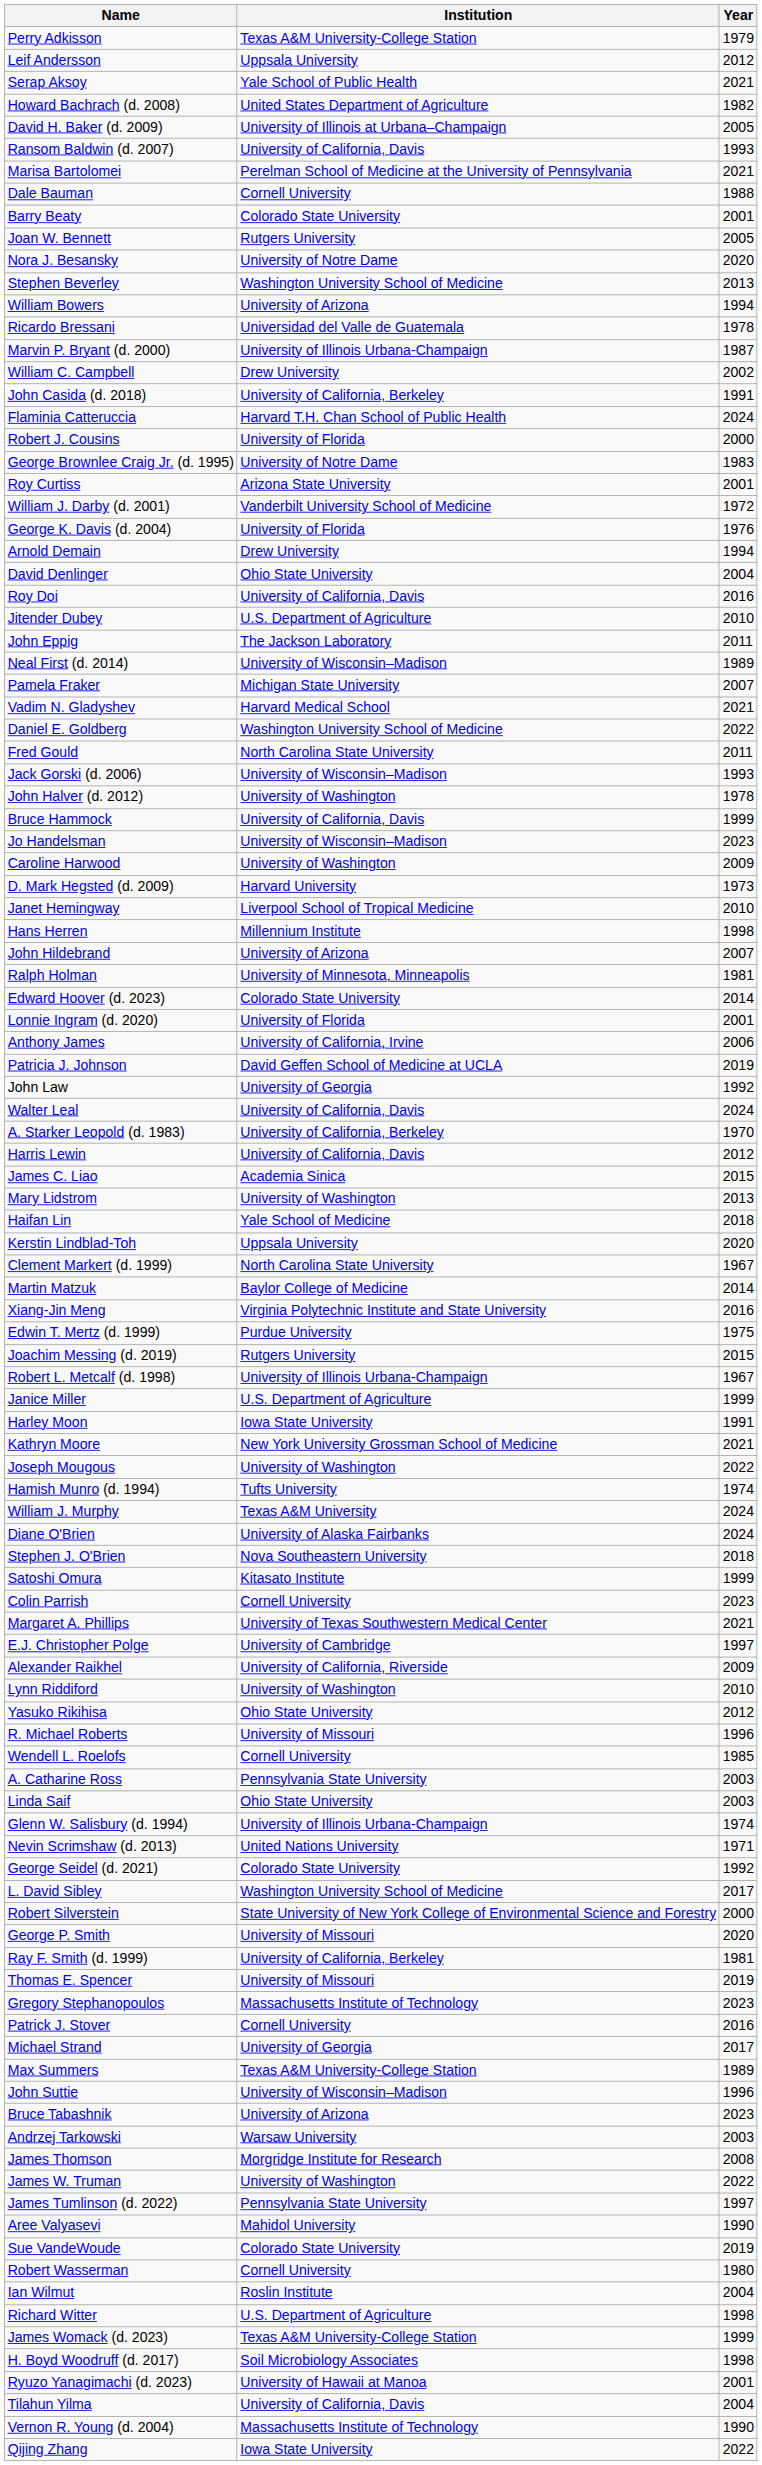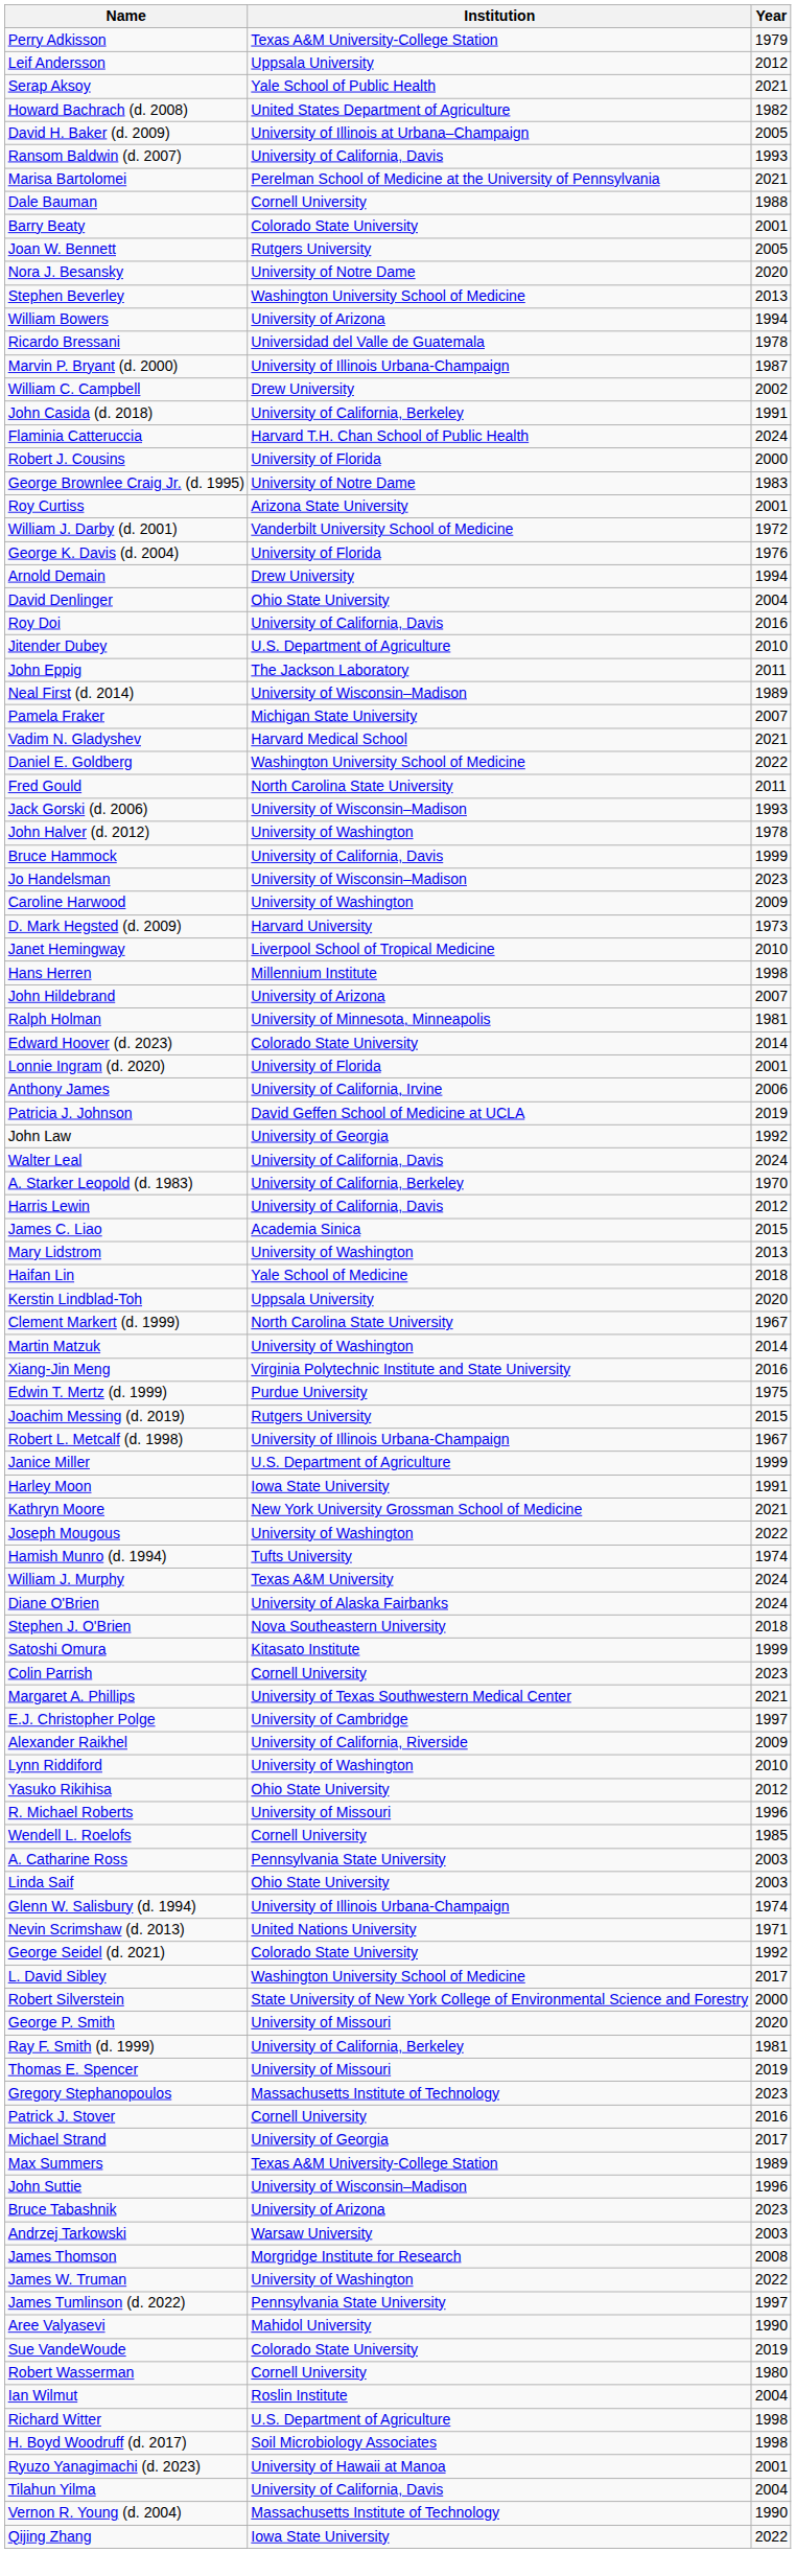 <table class="wikitable sortable">
 <tr>
 <th>Name</th>
 <th>Institution</th>
 <th>Year</th>
 </tr>
 <tr>
 <td><a href='#'>Perry Adkisson</a></td>
 <td><a href='#'>Texas A&M University-College Station</a></td>
 <td>1979</td>
 </tr>
 <tr --->
 <td><a href='#'>Leif Andersson</a></td>
 <td><a href='#'>Uppsala University</a></td>
 <td>2012</td>
 </tr>
 <tr>
 <td><a href='#'>Serap Aksoy</a></td>
 <td><a href='#'>Yale School of Public Health</a></td>
 <td>2021</td>
 </tr>
 <tr>
 <td><a href='#'>Howard Bachrach</a> (d. 2008)</td>
 <td><a href='#'>United States Department of Agriculture</a></td>
 <td>1982</td>
 </tr>
 <tr --->
 <td><a href='#'>David H. Baker</a> (d. 2009)</td>
 <td><a href='#'>University of Illinois at Urbana–Champaign</a></td>
 <td>2005</td>
 </tr>
 <tr --->
 <td><a href='#'>Ransom Baldwin</a> (d. 2007)</td>
 <td><a href='#'>University of California, Davis</a></td>
 <td>1993</td>
 </tr>
 <tr>
 <td><a href='#'>Marisa Bartolomei</a></td>
 <td><a href='#'>Perelman School of Medicine at the University of Pennsylvania</a></td>
 <td>2021</td>
 </tr>
 <tr --->
 <td><a href='#'>Dale Bauman</a></td>
 <td><a href='#'>Cornell University</a></td>
 <td>1988</td>
 </tr>
 <tr --->
 <td><a href='#'>Barry Beaty</a></td>
 <td><a href='#'>Colorado State University</a></td>
 <td>2001</td>
 </tr>
 <tr>
 <td><a href='#'>Joan W. Bennett</a></td>
 <td><a href='#'>Rutgers University</a></td>
 <td>2005</td>
 </tr>
 <tr>
 <td><a href='#'>Nora J. Besansky</a></td>
 <td><a href='#'>University of Notre Dame</a></td>
 <td>2020</td>
 </tr>
 <tr>
 <td><a href='#'>Stephen Beverley</a></td>
 <td><a href='#'>Washington University School of Medicine</a></td>
 <td>2013</td>
 </tr>
 <tr --->
 <td><a href='#'>William Bowers</a></td>
 <td><a href='#'>University of Arizona</a></td>
 <td>1994</td>
 </tr>
 <tr --->
 <td><a href='#'>Ricardo Bressani</a></td>
 <td><a href='#'>Universidad del Valle de Guatemala</a></td>
 <td>1978</td>
 </tr>
 <tr>
 <td><a href='#'>Marvin P. Bryant</a> (d. 2000)</td>
 <td><a href='#'>University of Illinois Urbana-Champaign</a></td>
 <td>1987</td>
 </tr>
 <tr --->
 <td><a href='#'>William C. Campbell</a></td>
 <td><a href='#'>Drew University</a></td>
 <td>2002</td>
 </tr>
 <tr --->
 <td><a href='#'>John Casida</a> (d. 2018)</td>
 <td><a href='#'>University of California, Berkeley</a></td>
 <td>1991</td>
 </tr>
 <tr>
 <td><a href='#'>Flaminia Catteruccia</a></td>
 <td><a href='#'>Harvard T.H. Chan School of Public Health</a></td>
 <td>2024</td>
 </tr>
 <tr --->
 <td><a href='#'>Robert J. Cousins</a></td>
 <td><a href='#'>University of Florida</a></td>
 <td>2000</td>
 </tr>
 <tr>
 <td><a href='#'>George Brownlee Craig Jr.</a> (d. 1995)</td>
 <td><a href='#'>University of Notre Dame</a></td>
 <td>1983</td>
 </tr>
 <tr --->
 <td><a href='#'>Roy Curtiss</a></td>
 <td><a href='#'>Arizona State University</a></td>
 <td>2001</td>
 </tr>
 <tr>
 <td><a href='#'>William J. Darby</a> (d. 2001)</td>
 <td><a href='#'>Vanderbilt University School of Medicine</a></td>
 <td>1972</td>
 </tr>
 <tr>
 <td><a href='#'>George K. Davis</a> (d. 2004)</td>
 <td><a href='#'>University of Florida</a></td>
 <td>1976</td>
 </tr>
 <tr --->
 <td><a href='#'>Arnold Demain</a></td>
 <td><a href='#'>Drew University</a></td>
 <td>1994</td>
 </tr>
 <tr --->
 <td><a href='#'>David Denlinger</a></td>
 <td><a href='#'>Ohio State University</a></td>
 <td>2004</td>
 </tr>
 <tr --->
 <td><a href='#'>Roy Doi</a></td>
 <td><a href='#'>University of California, Davis</a></td>
 <td>2016</td>
 </tr>
 <tr --->
 <td><a href='#'>Jitender Dubey</a></td>
 <td><a href='#'>U.S. Department of Agriculture</a></td>
 <td>2010</td>
 </tr>
 <tr --->
 <td><a href='#'>John Eppig</a></td>
 <td><a href='#'>The Jackson Laboratory</a></td>
 <td>2011</td>
 </tr>
 <tr --->
 <td><a href='#'>Neal First</a> (d. 2014)</td>
 <td><a href='#'>University of Wisconsin–Madison</a></td>
 <td>1989</td>
 </tr>
 <tr --->
 <td><a href='#'>Pamela Fraker</a></td>
 <td><a href='#'>Michigan State University</a></td>
 <td>2007</td>
 </tr>
 <tr>
 <td><a href='#'>Vadim N. Gladyshev</a></td>
 <td><a href='#'>Harvard Medical School</a></td>
 <td>2021</td>
 </tr>
 <tr>
 <td><a href='#'>Daniel E. Goldberg</a></td>
 <td><a href='#'>Washington University School of Medicine</a></td>
 <td>2022</td>
 </tr>
 <tr --->
 <td><a href='#'>Fred Gould</a></td>
 <td><a href='#'>North Carolina State University</a></td>
 <td>2011</td>
 </tr>
 <tr --->
 <td><a href='#'>Jack Gorski</a> (d. 2006)</td>
 <td><a href='#'>University of Wisconsin–Madison</a></td>
 <td>1993</td>
 </tr>
 <tr --->
 <td><a href='#'>John Halver</a> (d. 2012)</td>
 <td><a href='#'>University of Washington</a></td>
 <td>1978</td>
 </tr>
 <tr --->
 <td><a href='#'>Bruce Hammock</a></td>
 <td><a href='#'>University of California, Davis</a></td>
 <td>1999</td>
 </tr>
 <tr>
 <td><a href='#'>Jo Handelsman</a></td>
 <td><a href='#'>University of Wisconsin–Madison</a></td>
 <td>2023</td>
 </tr>
 <tr --->
 <td><a href='#'>Caroline Harwood</a></td>
 <td><a href='#'>University of Washington</a></td>
 <td>2009</td>
 </tr>
 <tr --->
 <td><a href='#'>D. Mark Hegsted</a> (d. 2009)</td>
 <td><a href='#'>Harvard University</a></td>
 <td>1973</td>
 </tr>
 <tr --->
 <td><a href='#'>Janet Hemingway</a></td>
 <td><a href='#'>Liverpool School of Tropical Medicine</a></td>
 <td>2010</td>
 </tr>
 <tr --->
 <td><a href='#'>Hans Herren</a></td>
 <td><a href='#'>Millennium Institute</a></td>
 <td>1998</td>
 </tr>
 <tr --->
 <td><a href='#'>John Hildebrand</a></td>
 <td><a href='#'>University of Arizona</a></td>
 <td>2007</td>
 </tr>
 <tr --->
 <td><a href='#'>Ralph Holman</a></td>
 <td><a href='#'>University of Minnesota, Minneapolis</a></td>
 <td>1981</td>
 </tr>
 <tr>
 <td><a href='#'>Edward Hoover</a> (d. 2023)</td>
 <td><a href='#'>Colorado State University</a></td>
 <td>2014</td>
 </tr>
 <tr --->
 <td><a href='#'>Lonnie Ingram</a> (d. 2020)</td>
 <td><a href='#'>University of Florida</a></td>
 <td>2001</td>
 </tr>
 <tr --->
 <td><a href='#'>Anthony James</a></td>
 <td><a href='#'>University of California, Irvine</a></td>
 <td>2006</td>
 </tr>
 <tr>
 <td><a href='#'>Patricia J. Johnson</a></td>
 <td><a href='#'>David Geffen School of Medicine at UCLA</a></td>
 <td>2019</td>
 </tr>
 <tr --->
 <td>John Law</td>
 <td><a href='#'>University of Georgia</a></td>
 <td>1992</td>
 </tr>
 <tr>
 <td><a href='#'>Walter Leal</a></td>
 <td><a href='#'>University of California, Davis</a></td>
 <td>2024</td>
 </tr>
 <tr>
 <td><a href='#'>A. Starker Leopold</a> (d. 1983)</td>
 <td><a href='#'>University of California, Berkeley</a></td>
 <td>1970</td>
 </tr>
 <tr>
 <td><a href='#'>Harris Lewin</a></td>
 <td><a href='#'>University of California, Davis</a></td>
 <td>2012</td>
 </tr>
 <tr>
 <td><a href='#'>James C. Liao</a></td>
 <td><a href='#'>Academia Sinica</a></td>
 <td>2015</td>
 </tr>
 <tr>
 <td><a href='#'>Mary Lidstrom</a></td>
 <td><a href='#'>University of Washington</a></td>
 <td>2013</td>
 </tr>
 <tr>
 <td><a href='#'>Haifan Lin</a></td>
 <td><a href='#'>Yale School of Medicine</a></td>
 <td>2018</td>
 </tr>
 <tr>
 <td><a href='#'>Kerstin Lindblad-Toh</a></td>
 <td><a href='#'>Uppsala University</a></td>
 <td>2020</td>
 </tr>
 <tr>
 <td><a href='#'>Clement Markert</a> (d. 1999)</td>
 <td><a href='#'>North Carolina State University</a></td>
 <td>1967</td>
 </tr>
 <tr>
 <td><a href='#'>Martin Matzuk</a></td>
-<td><a href='#'>Baylor College of Medicine</a></td>
+<td><a href='#'>University of Washington</a></td>
 <td>2014</td>
 </tr>
 <tr --->
 <td><a href='#'>Xiang-Jin Meng</a></td>
 <td><a href='#'>Virginia Polytechnic Institute and State University</a></td>
 <td>2016</td>
 </tr>
 <tr>
 <td><a href='#'>Edwin T. Mertz</a> (d. 1999)</td>
 <td><a href='#'>Purdue University</a></td>
 <td>1975</td>
 </tr>
 <tr>
 <td><a href='#'>Joachim Messing</a> (d. 2019)</td>
 <td><a href='#'>Rutgers University</a></td>
 <td>2015</td>
 </tr>
 <tr>
 <td><a href='#'>Robert L. Metcalf</a> (d. 1998)</td>
 <td><a href='#'>University of Illinois Urbana-Champaign</a></td>
 <td>1967</td>
 </tr>
 <tr --->
 <td><a href='#'>Janice Miller</a></td>
 <td><a href='#'>U.S. Department of Agriculture</a></td>
 <td>1999</td>
 </tr>
 <tr --->
 <td><a href='#'>Harley Moon</a></td>
 <td><a href='#'>Iowa State University</a></td>
 <td>1991</td>
 </tr>
 <tr>
 <td><a href='#'>Kathryn Moore</a></td>
 <td><a href='#'>New York University Grossman School of Medicine</a></td>
 <td>2021</td>
 </tr>
 <tr>
 <td><a href='#'>Joseph Mougous</a></td>
 <td><a href='#'>University of Washington</a></td>
 <td>2022</td>
 </tr>
 <tr>
 <td><a href='#'>Hamish Munro</a> (d. 1994)</td>
 <td><a href='#'>Tufts University</a></td>
 <td>1974</td>
 </tr>
 <tr>
 <td><a href='#'>William J. Murphy</a></td>
 <td><a href='#'>Texas A&M University</a></td>
 <td>2024</td>
 </tr>
 <tr>
 <td><a href='#'>Diane O'Brien</a></td>
 <td><a href='#'>University of Alaska Fairbanks</a></td>
 <td>2024</td>
 </tr>
 <tr>
 <td><a href='#'>Stephen J. O'Brien</a></td>
 <td><a href='#'>Nova Southeastern University</a></td>
 <td>2018</td>
 </tr>
 <tr --->
 <td><a href='#'>Satoshi Omura</a></td>
 <td><a href='#'>Kitasato Institute</a></td>
 <td>1999</td>
 </tr>
 <tr>
 <td><a href='#'>Colin Parrish</a></td>
 <td><a href='#'>Cornell University</a></td>
 <td>2023</td>
 </tr>
 <tr>
 <td><a href='#'>Margaret A. Phillips</a></td>
 <td><a href='#'>University of Texas Southwestern Medical Center</a></td>
 <td>2021</td>
 </tr>
 <tr --->
 <td><a href='#'>E.J. Christopher Polge</a></td>
 <td><a href='#'>University of Cambridge</a></td>
 <td>1997</td>
 </tr>
 <tr>
 <td><a href='#'>Alexander Raikhel</a></td>
 <td><a href='#'>University of California, Riverside</a></td>
 <td>2009</td>
 </tr>
 <tr>
 <td><a href='#'>Lynn Riddiford</a></td>
 <td><a href='#'>University of Washington</a></td>
 <td>2010</td>
 </tr>
 <tr>
 <td><a href='#'>Yasuko Rikihisa</a></td>
 <td><a href='#'>Ohio State University</a></td>
 <td>2012</td>
 </tr>
 <tr --->
 <td><a href='#'>R. Michael Roberts</a></td>
 <td><a href='#'>University of Missouri</a></td>
 <td>1996</td>
 </tr>
 <tr --->
 <td><a href='#'>Wendell L. Roelofs</a></td>
 <td><a href='#'>Cornell University</a></td>
 <td>1985</td>
 </tr>
 <tr --->
 <td><a href='#'>A. Catharine Ross</a></td>
 <td><a href='#'>Pennsylvania State University</a></td>
 <td>2003</td>
 </tr>
 <tr --->
 <td><a href='#'>Linda Saif</a></td>
 <td><a href='#'>Ohio State University</a></td>
 <td>2003</td>
 </tr>
 <tr>
 <td><a href='#'>Glenn W. Salisbury</a> (d. 1994)</td>
 <td><a href='#'>University of Illinois Urbana-Champaign</a></td>
 <td>1974</td>
 </tr>
 <tr --->
 <td><a href='#'>Nevin Scrimshaw</a> (d. 2013)</td>
 <td><a href='#'>United Nations University</a></td>
 <td>1971</td>
 </tr>
 <tr --->
 <td><a href='#'>George Seidel</a> (d. 2021)</td>
 <td><a href='#'>Colorado State University</a></td>
 <td>1992</td>
 </tr>
 <tr>
 <td><a href='#'>L. David Sibley</a></td>
 <td><a href='#'>Washington University School of Medicine</a></td>
 <td>2017</td>
 </tr>
 <tr --->
 <td><a href='#'>Robert Silverstein</a></td>
 <td><a href='#'>State University of New York College of Environmental Science and Forestry</a></td>
 <td>2000</td>
 </tr>
 <tr>
 <td><a href='#'>George P. Smith</a></td>
 <td><a href='#'>University of Missouri</a></td>
 <td>2020</td>
 </tr>
 <tr>
 <td><a href='#'>Ray F. Smith</a> (d. 1999)</td>
 <td><a href='#'>University of California, Berkeley</a></td>
 <td>1981</td>
 </tr>
 <tr>
 <td><a href='#'>Thomas E. Spencer</a></td>
 <td><a href='#'>University of Missouri</a></td>
 <td>2019</td>
 </tr>
 <tr>
 <td><a href='#'>Gregory Stephanopoulos</a></td>
 <td><a href='#'>Massachusetts Institute of Technology</a></td>
 <td>2023</td>
 </tr>
 <tr --->
 <td><a href='#'>Patrick J. Stover</a></td>
 <td><a href='#'>Cornell University</a></td>
 <td>2016</td>
 </tr>
 <tr>
 <td><a href='#'>Michael Strand</a></td>
 <td><a href='#'>University of Georgia</a></td>
 <td>2017</td>
 </tr>
 <tr --->
 <td><a href='#'>Max Summers</a></td>
 <td><a href='#'>Texas A&M University-College Station</a></td>
 <td>1989</td>
 </tr>
 <tr --->
 <td><a href='#'>John Suttie</a></td>
 <td><a href='#'>University of Wisconsin–Madison</a></td>
 <td>1996</td>
 </tr>
 <tr>
 <td><a href='#'>Bruce Tabashnik</a></td>
 <td><a href='#'>University of Arizona</a></td>
 <td>2023</td>
 </tr>
 <tr --->
 <td><a href='#'>Andrzej Tarkowski</a></td>
 <td><a href='#'>Warsaw University</a></td>
 <td>2003</td>
 </tr>
 <tr>
 <td><a href='#'>James Thomson</a></td>
 <td><a href='#'>Morgridge Institute for Research</a></td>
 <td>2008</td>
 </tr>
 <tr>
 <td><a href='#'>James W. Truman</a></td>
 <td><a href='#'>University of Washington</a></td>
 <td>2022</td>
 </tr>
 <tr --->
 <td><a href='#'>James Tumlinson</a> (d. 2022)</td>
 <td><a href='#'>Pennsylvania State University</a></td>
 <td>1997</td>
 </tr>
 <tr --->
 <td><a href='#'>Aree Valyasevi</a></td>
 <td><a href='#'>Mahidol University</a></td>
 <td>1990</td>
 </tr>
 <tr>
 <td><a href='#'>Sue VandeWoude</a></td>
 <td><a href='#'>Colorado State University</a></td>
 <td>2019</td>
 </tr>
 <tr --->
 <td><a href='#'>Robert Wasserman</a></td>
 <td><a href='#'>Cornell University</a></td>
 <td>1980</td>
 </tr>
 <tr --->
 <td><a href='#'>Ian Wilmut</a></td>
 <td><a href='#'>Roslin Institute</a></td>
 <td>2004</td>
 </tr>
 <tr --->
 <td><a href='#'>Richard Witter</a></td>
 <td><a href='#'>U.S. Department of Agriculture</a></td>
 <td>1998</td>
 </tr>
 <tr --->
-<td><a href='#'>James Womack</a> (d. 2023)</td>
-<td><a href='#'>Texas A&M University-College Station</a></td>
-<td>1999</td>
-</tr>
-<tr --->
 <td><a href='#'>H. Boyd Woodruff</a> (d. 2017)</td>
 <td><a href='#'>Soil Microbiology Associates</a></td>
 <td>1998</td>
 </tr>
 <tr --->
 <td><a href='#'>Ryuzo Yanagimachi</a> (d. 2023)</td>
 <td><a href='#'>University of Hawaii at Manoa</a></td>
 <td>2001</td>
 </tr>
 <tr --->
 <td><a href='#'>Tilahun Yilma</a></td>
 <td><a href='#'>University of California, Davis</a></td>
 <td>2004</td>
 </tr>
 <tr>
 <td><a href='#'>Vernon R. Young</a> (d. 2004)</td>
 <td><a href='#'>Massachusetts Institute of Technology</a></td>
 <td>1990</td>
 </tr>
 <tr>
 <td><a href='#'>Qijing Zhang</a></td>
 <td><a href='#'>Iowa State University</a></td>
 <td>2022</td>
 </tr>
 </table>
